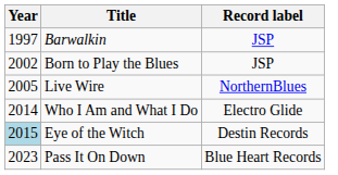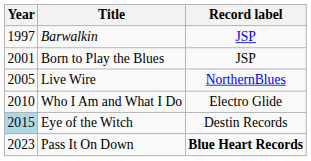 <table class="wikitable sortable">
 <tr>
 <th>Year</th>
 <th>Title</th>
 <th>Record label</th>
 </tr>
 <tr>
 <td>1997</td>
 <td><em>Barwalkin<strong></td>
 <td style="text-align:center;"><a href='#'>JSP</a></td>
 </tr>
 <tr>
-<td>2002</td>
+<td>2001</td>
 <td></em>Born to Play the Blues<em></td>
 <td style="text-align:center;">JSP</td>
 </tr>
 <tr>
 <td>2005</td>
 <td></em>Live Wire<em></td>
 <td style="text-align:center;"><a href='#'>NorthernBlues</a></td>
 </tr>
 <tr>
-<td>2014</td>
+<td>2010</td>
 <td></em>Who I Am and What I Do<em></td>
 <td style="text-align:center;">Electro Glide</td>
 </tr>
 <tr>
 <td style="background: lightblue;">2015</td>
 <td></em>Eye of the Witch<em></td>
 <td style="text-align:center;">Destin Records</td>
 </tr>
 <tr>
 <td>2023</td>
 <td></em>Pass It On Down<em></td>
-<td style="text-align:center;">Blue Heart Records</td>
+<td style="text-align:center;"><strong>Blue Heart Records</strong></td>
 </tr>
 </table>
